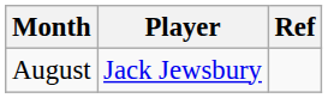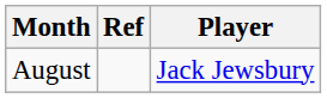 <table class=wikitable>
 <tr>
 <th>Month</th>
+<th>Ref</th>
 <th>Player</th>
-<th>Ref</th>
 </tr>
 <tr>
 <td align=center>August</td>
+<td></td>
 <td> <a href='#'>Jack Jewsbury</a></td>
-<td></td>
 </tr>
 </table>
